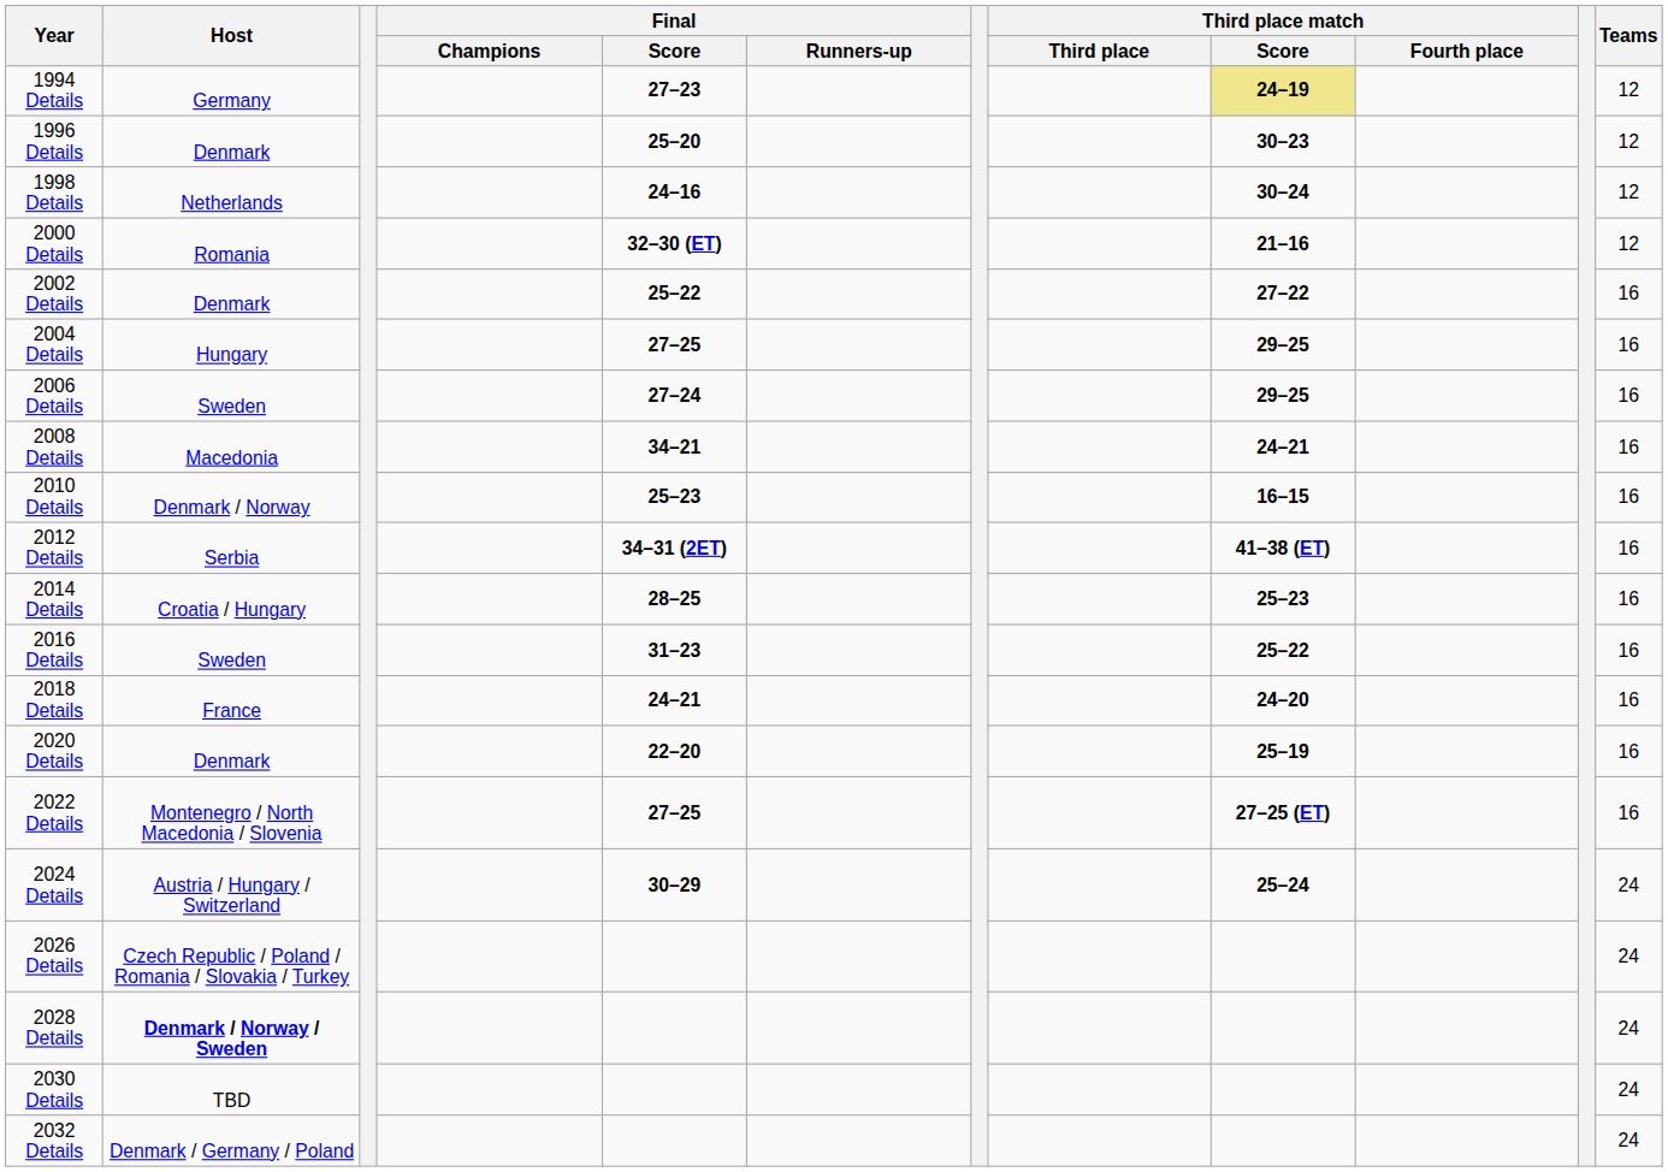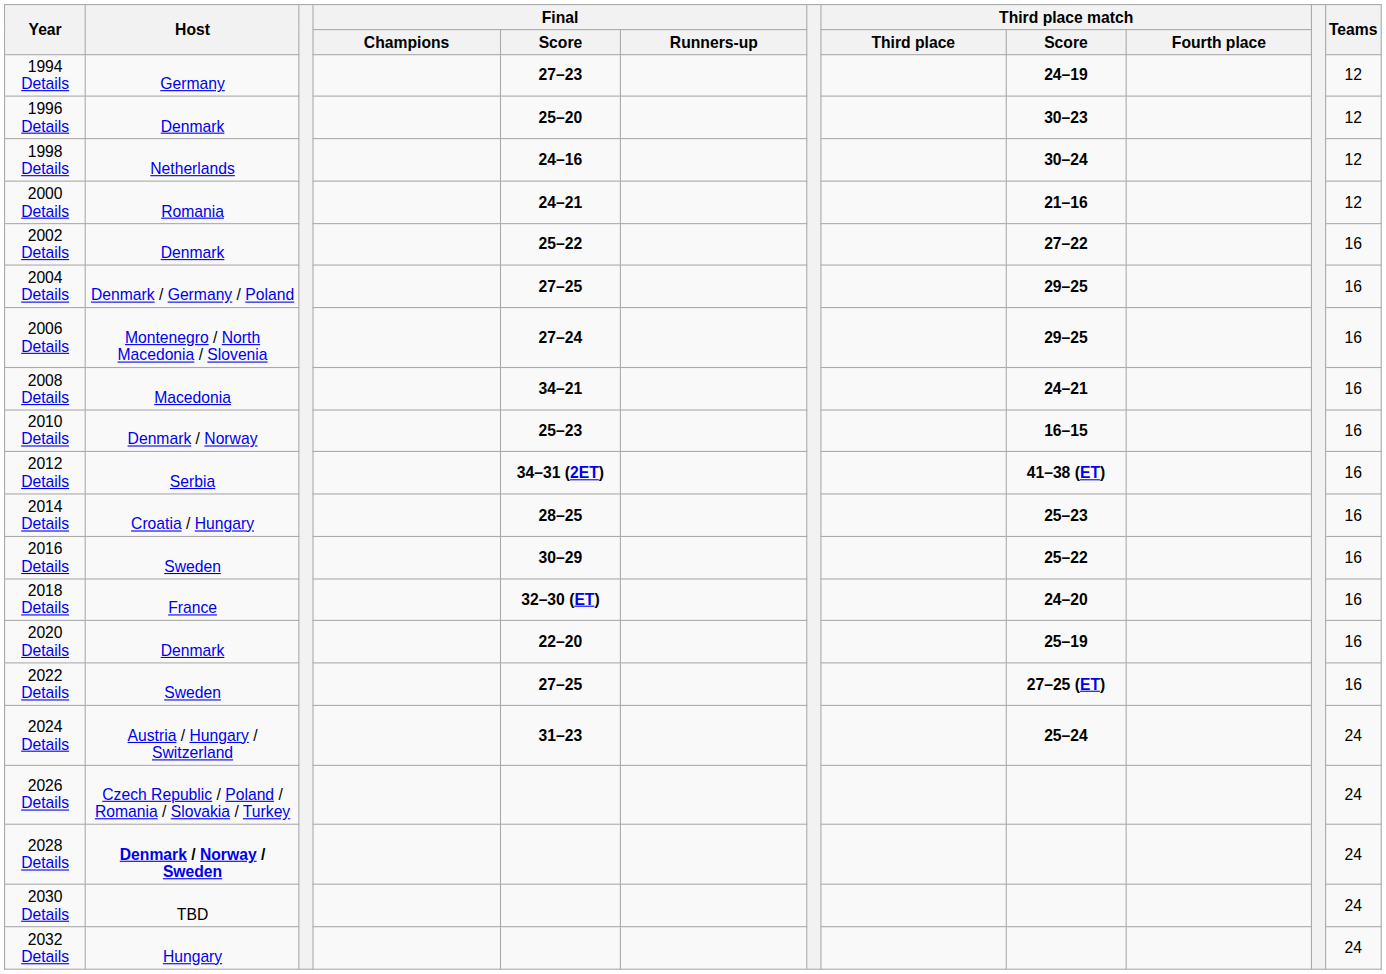 <table class="wikitable" style="font-size:90%; width: 100%; text-align: center;">
 <tr>
 <th rowspan=2 width=6%>Year</th>
 <th rowspan=2 width=16%>Host</th>
 <th width=1% rowspan=22 bgcolor=ffffff></th>
 <th colspan=3>Final</th>
 <th width=1% rowspan=22 bgcolor=ffffff></th>
 <th colspan=3>Third place match</th>
 <th width=1% rowspan=22 bgcolor=#ffffff></th>
 <th rowspan=2 width=5%>Teams</th>
 </tr>
 <tr bgcolor=#efefef>
 <th width=14%>Champions</th>
 <th width=9%>Score</th>
 <th width=14%>Runners-up</th>
 <th width=14%>Third place</th>
 <th width=9%>Score</th>
 <th width=14%>Fourth place</th>
 </tr>
 <tr>
 <td>1994<br><a href='#'>Details</a></td>
 <td><br><a href='#'>Germany</a></td>
 <td><strong></strong></td>
 <td><strong>27–23</strong></td>
 <td></td>
 <td></td>
-<td style="background: khaki;"><strong>24–19</strong></td>
+<td><strong>24–19</strong></td>
 <td></td>
 <td>12</td>
 </tr>
 <tr>
 <td>1996<br><a href='#'>Details</a></td>
 <td><br><a href='#'>Denmark</a></td>
 <td><strong></strong></td>
 <td><strong>25–20</strong></td>
 <td></td>
 <td></td>
 <td><strong>30–23</strong></td>
 <td></td>
 <td>12</td>
 </tr>
 <tr>
 <td>1998<br><a href='#'>Details</a></td>
 <td><br><a href='#'>Netherlands</a></td>
 <td><strong></strong></td>
 <td><strong>24–16</strong></td>
 <td></td>
 <td></td>
 <td><strong>30–24</strong></td>
 <td></td>
 <td>12</td>
 </tr>
 <tr>
 <td>2000<br><a href='#'>Details</a></td>
 <td><br><a href='#'>Romania</a></td>
 <td><strong></strong></td>
-<td><strong>32–30 (<a href='#'>ET</a>)</strong></td>
+<td><strong>24–21</strong></td>
 <td></td>
 <td></td>
 <td><strong>21–16</strong></td>
 <td></td>
 <td>12</td>
 </tr>
 <tr>
 <td>2002<br><a href='#'>Details</a></td>
 <td><br><a href='#'>Denmark</a></td>
 <td><strong></strong></td>
 <td><strong>25–22</strong></td>
 <td></td>
 <td></td>
 <td><strong>27–22</strong></td>
 <td></td>
 <td>16</td>
 </tr>
 <tr>
 <td>2004<br><a href='#'>Details</a></td>
-<td><br><a href='#'>Hungary</a></td>
+<td>   <br><a href='#'>Denmark</a> / <a href='#'>Germany</a> / <a href='#'>Poland</a></td>
 <td><strong></strong></td>
 <td><strong>27–25</strong></td>
 <td></td>
 <td></td>
 <td><strong>29–25</strong></td>
 <td></td>
 <td>16</td>
 </tr>
 <tr>
 <td>2006<br><a href='#'>Details</a></td>
-<td><br><a href='#'>Sweden</a></td>
+<td>   <br><a href='#'>Montenegro</a> / <a href='#'>North Macedonia</a> / <a href='#'>Slovenia</a></td>
 <td><strong></strong></td>
 <td><strong>27–24</strong></td>
 <td></td>
 <td></td>
 <td><strong>29–25</strong></td>
 <td></td>
 <td>16</td>
 </tr>
 <tr>
 <td>2008<br><a href='#'>Details</a></td>
 <td><br><a href='#'>Macedonia</a></td>
 <td><strong></strong></td>
 <td><strong>34–21</strong></td>
 <td></td>
 <td></td>
 <td><strong>24–21</strong></td>
 <td></td>
 <td>16</td>
 </tr>
 <tr>
 <td>2010<br><a href='#'>Details</a></td>
 <td> <br><a href='#'>Denmark</a> / <a href='#'>Norway</a></td>
 <td><strong></strong></td>
 <td><strong>25–23</strong></td>
 <td></td>
 <td></td>
 <td><strong>16–15</strong></td>
 <td></td>
 <td>16</td>
 </tr>
 <tr>
 <td>2012<br><a href='#'>Details</a></td>
 <td><br><a href='#'>Serbia</a></td>
 <td><strong></strong></td>
 <td><strong>34–31 (<a href='#'>2ET</a>)</strong></td>
 <td></td>
 <td></td>
 <td><strong>41–38 (<a href='#'>ET</a>)</strong></td>
 <td></td>
 <td>16</td>
 </tr>
 <tr>
 <td>2014<br><a href='#'>Details</a></td>
 <td> <br><a href='#'>Croatia</a> / <a href='#'>Hungary</a></td>
 <td><strong></strong></td>
 <td><strong>28–25</strong></td>
 <td></td>
 <td></td>
 <td><strong>25–23</strong></td>
 <td></td>
 <td>16</td>
 </tr>
 <tr>
 <td>2016<br><a href='#'>Details</a></td>
 <td><br><a href='#'>Sweden</a></td>
 <td><strong></strong></td>
-<td><strong>31–23</strong></td>
+<td><strong>30–29</strong></td>
 <td></td>
 <td></td>
 <td><strong>25–22</strong></td>
 <td></td>
 <td>16</td>
 </tr>
 <tr>
 <td>2018<br><a href='#'>Details</a></td>
 <td><br><a href='#'>France</a></td>
 <td><strong></strong></td>
-<td><strong>24–21</strong></td>
+<td><strong>32–30 (<a href='#'>ET</a>)</strong></td>
 <td></td>
 <td></td>
 <td><strong>24–20</strong></td>
 <td></td>
 <td>16</td>
 </tr>
 <tr>
 <td>2020<br><a href='#'>Details</a></td>
 <td><br><a href='#'>Denmark</a></td>
 <td><strong></strong></td>
 <td><strong>22–20</strong></td>
 <td></td>
 <td></td>
 <td><strong>25–19</strong></td>
 <td></td>
 <td>16</td>
 </tr>
 <tr>
 <td>2022<br><a href='#'>Details</a></td>
-<td>   <br><a href='#'>Montenegro</a> / <a href='#'>North Macedonia</a> / <a href='#'>Slovenia</a></td>
+<td><br><a href='#'>Sweden</a></td>
 <td><strong></strong></td>
 <td><strong>27–25</strong></td>
 <td></td>
 <td></td>
 <td><strong>27–25 (<a href='#'>ET</a>)</strong></td>
 <td></td>
 <td>16</td>
 </tr>
 <tr>
 <td>2024<br><a href='#'>Details</a></td>
 <td>   <br><a href='#'>Austria</a> / <a href='#'>Hungary</a> / <a href='#'>Switzerland</a></td>
 <td><strong></strong></td>
-<td><strong>30–29</strong></td>
+<td><strong>31–23</strong></td>
 <td></td>
 <td></td>
 <td><strong>25–24</strong></td>
 <td></td>
 <td>24</td>
 </tr>
 <tr>
 <td>2026<br><a href='#'>Details</a></td>
 <td>     <br><a href='#'>Czech Republic</a> / <a href='#'>Poland</a> / <a href='#'>Romania</a> / <a href='#'>Slovakia</a> / <a href='#'>Turkey</a></td>
 <td></td>
 <td></td>
 <td></td>
 <td></td>
 <td></td>
 <td></td>
 <td>24</td>
 </tr>
 <tr>
 <td>2028<br><a href='#'>Details</a></td>
 <td><strong>   <br><a href='#'>Denmark</a> / <a href='#'>Norway</a> / <a href='#'>Sweden</a></strong></td>
 <td></td>
 <td></td>
 <td></td>
 <td></td>
 <td></td>
 <td></td>
 <td>24</td>
 </tr>
 <tr>
 <td>2030<br><a href='#'>Details</a></td>
 <td> <br>TBD</td>
 <td></td>
 <td></td>
 <td></td>
 <td></td>
 <td></td>
 <td></td>
 <td>24</td>
 </tr>
 <tr>
 <td>2032<br><a href='#'>Details</a></td>
-<td>   <br><a href='#'>Denmark</a> / <a href='#'>Germany</a> / <a href='#'>Poland</a></td>
+<td><br><a href='#'>Hungary</a></td>
 <td></td>
 <td></td>
 <td></td>
 <td></td>
 <td></td>
 <td></td>
 <td>24</td>
 </tr>
 </table>
